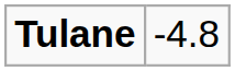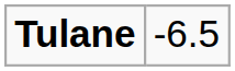 <table class="wikitable" style="border: none;">
 <tr align="center">
 </tr>
 <tr align="center">
 <td><strong>Tulane</strong></td>
-<td>-4.8</td>
+<td>-6.5</td>
 </tr>
 </table>
